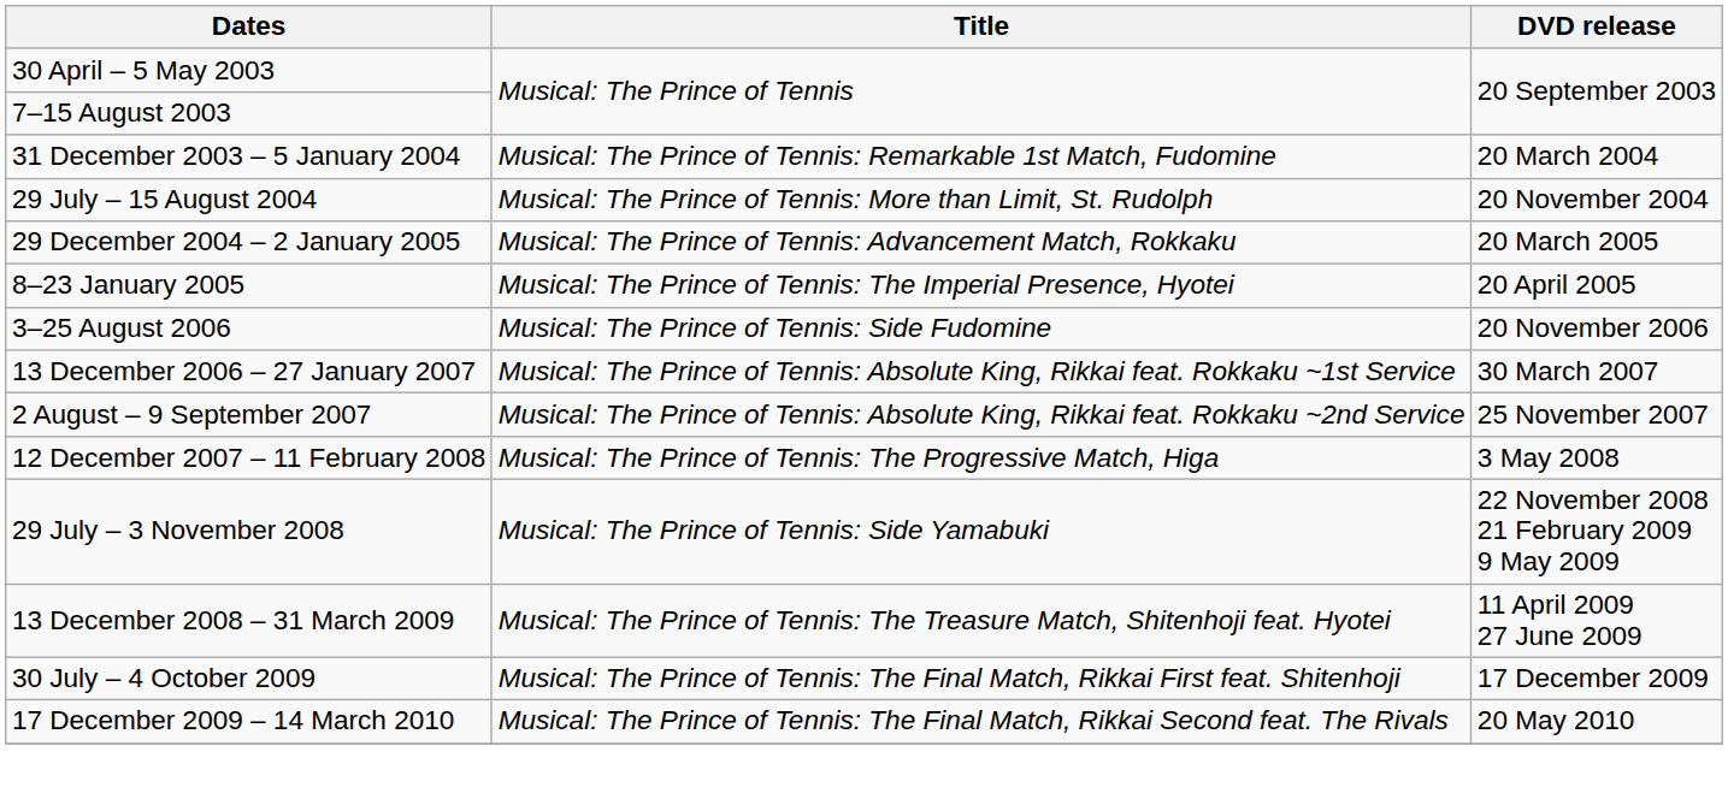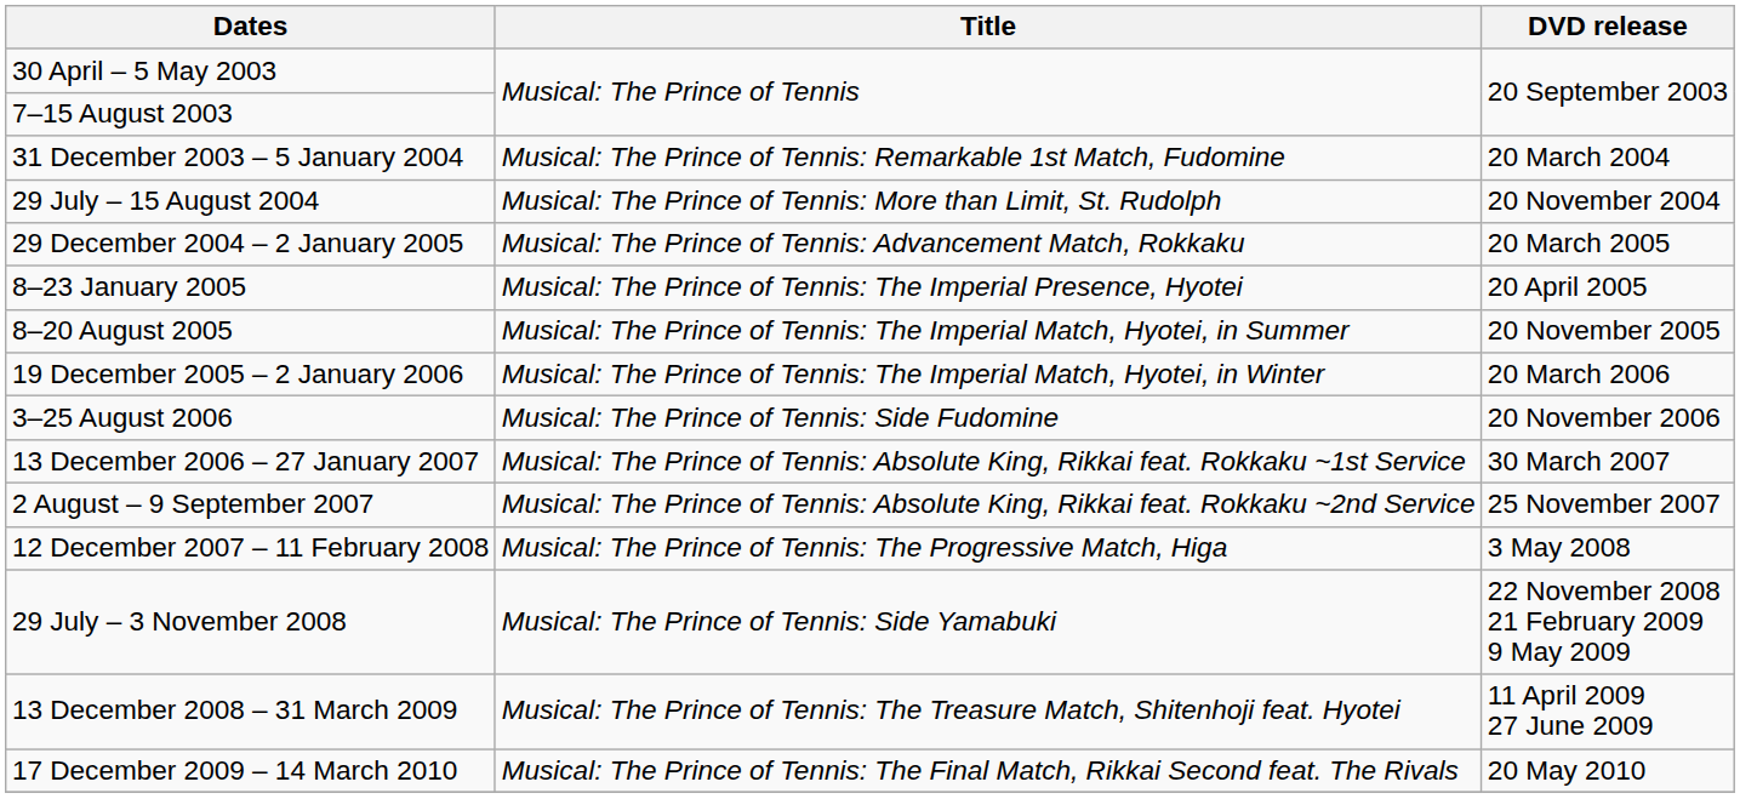 <table class="wikitable">
 <tr>
 <th>Dates</th>
 <th>Title</th>
 <th>DVD release</th>
 </tr>
 <tr>
 <td>30 April – 5 May 2003</td>
 <td rowspan="2"><em>Musical: The Prince of Tennis</em></td>
 <td rowspan="2">20 September 2003</td>
 </tr>
 <tr>
 <td>7–15 August 2003 </td>
 </tr>
 <tr>
 <td>31 December 2003 – 5 January 2004</td>
 <td><em>Musical: The Prince of Tennis: Remarkable 1st Match, Fudomine</em></td>
 <td>20 March 2004</td>
 </tr>
 <tr>
 <td>29 July – 15 August 2004</td>
 <td><em>Musical: The Prince of Tennis: More than Limit, St. Rudolph</em></td>
 <td>20 November 2004</td>
 </tr>
 <tr>
 <td>29 December 2004 – 2 January 2005</td>
 <td><em>Musical: The Prince of Tennis: Advancement Match, Rokkaku</em></td>
 <td>20 March 2005</td>
 </tr>
 <tr>
 <td>8–23 January 2005</td>
 <td><em>Musical: The Prince of Tennis: The Imperial Presence, Hyotei</em></td>
 <td>20 April 2005</td>
 </tr>
 <tr>
+<td>8–20 August 2005</td>
+<td><em>Musical: The Prince of Tennis: The Imperial Match, Hyotei, in Summer</em></td>
+<td>20 November 2005</td>
+</tr>
+<tr>
+<td>19 December 2005 – 2 January 2006</td>
+<td><em>Musical: The Prince of Tennis: The Imperial Match, Hyotei, in Winter</em></td>
+<td>20 March 2006</td>
+</tr>
+<tr>
 <td>3–25 August 2006</td>
 <td><em>Musical: The Prince of Tennis: Side Fudomine</em></td>
 <td>20 November 2006</td>
 </tr>
 <tr>
 <td>13 December 2006 – 27 January 2007</td>
 <td><em>Musical: The Prince of Tennis: Absolute King, Rikkai feat. Rokkaku ~1st Service</em></td>
 <td>30 March 2007</td>
 </tr>
 <tr>
 <td>2 August – 9 September 2007</td>
 <td><em>Musical: The Prince of Tennis: Absolute King, Rikkai feat. Rokkaku ~2nd Service</em></td>
 <td>25 November 2007</td>
 </tr>
 <tr>
 <td>12 December 2007 – 11 February 2008</td>
 <td><em>Musical: The Prince of Tennis: The Progressive Match, Higa</em></td>
 <td>3 May 2008</td>
 </tr>
 <tr>
 <td>29 July – 3 November 2008</td>
 <td><em>Musical: The Prince of Tennis: Side Yamabuki</em></td>
 <td>22 November 2008 <br>21 February 2009 <br>9 May 2009 </td>
 </tr>
 <tr>
 <td>13 December 2008 – 31 March 2009</td>
 <td><em>Musical: The Prince of Tennis: The Treasure Match, Shitenhoji feat. Hyotei</em></td>
 <td>11 April 2009 <br>27 June 2009 </td>
 </tr>
 <tr>
-<td>30 July – 4 October 2009</td>
-<td><em>Musical: The Prince of Tennis: The Final Match, Rikkai First feat. Shitenhoji</em></td>
-<td>17 December 2009</td>
-</tr>
-<tr>
 <td>17 December 2009 – 14 March 2010</td>
 <td><em>Musical: The Prince of Tennis: The Final Match, Rikkai Second feat. The Rivals</em></td>
 <td>20 May 2010</td>
 </tr>
 <tr>
 </tr>
 </table>
